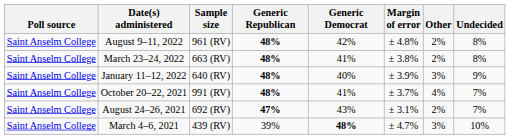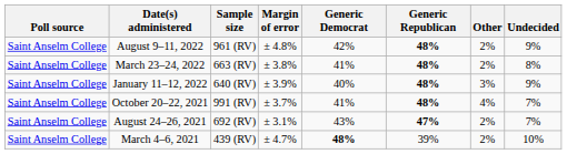 <table class="wikitable" style="font-size:90%;text-align:center;">
 <tr valign=bottom>
 <th>Poll source</th>
 <th>Date(s)<br>administered</th>
 <th>Sample<br>size</th>
+<th>Margin<br>of error</th>
+<th style="width:100px;">Generic<br>Democrat</th>
 <th style="width:100px;">Generic<br>Republican</th>
-<th style="width:100px;">Generic<br>Democrat</th>
-<th>Margin<br>of error</th>
 <th>Other</th>
 <th>Undecided</th>
 </tr>
 <tr>
 <td style="text-align:left;"><a href='#'>Saint Anselm College</a></td>
 <td>August 9–11, 2022</td>
 <td>961 (RV)</td>
+<td>± 4.8%</td>
+<td>42%</td>
 <td><strong>48%</strong></td>
-<td>42%</td>
-<td>± 4.8%</td>
 <td>2%</td>
-<td>8%</td>
+<td>9%</td>
 </tr>
 <tr>
 <td style="text-align:left;"><a href='#'>Saint Anselm College</a></td>
 <td>March 23–24, 2022</td>
 <td>663 (RV)</td>
+<td>± 3.8%</td>
+<td>41%</td>
 <td><strong>48%</strong></td>
-<td>41%</td>
-<td>± 3.8%</td>
 <td>2%</td>
 <td>8%</td>
 </tr>
 <tr>
 <td style="text-align:left;"><a href='#'>Saint Anselm College</a></td>
 <td>January 11–12, 2022</td>
 <td>640 (RV)</td>
+<td>± 3.9%</td>
+<td>40%</td>
 <td><strong>48%</strong></td>
-<td>40%</td>
-<td>± 3.9%</td>
 <td>3%</td>
 <td>9%</td>
 </tr>
 <tr>
 <td style="text-align:left;"><a href='#'>Saint Anselm College</a></td>
 <td>October 20–22, 2021</td>
 <td>991 (RV)</td>
+<td>± 3.7%</td>
+<td>41%</td>
 <td><strong>48%</strong></td>
-<td>41%</td>
-<td>± 3.7%</td>
 <td>4%</td>
 <td>7%</td>
 </tr>
 <tr>
 <td style="text-align:left;"><a href='#'>Saint Anselm College</a></td>
 <td>August 24–26, 2021</td>
 <td>692 (RV)</td>
+<td>± 3.1%</td>
+<td>43%</td>
 <td><strong>47%</strong></td>
-<td>43%</td>
-<td>± 3.1%</td>
 <td>2%</td>
 <td>7%</td>
 </tr>
 <tr>
 <td style="text-align:left;"><a href='#'>Saint Anselm College</a></td>
 <td>March 4–6, 2021</td>
 <td>439 (RV)</td>
+<td>± 4.7%</td>
+<td><strong>48%</strong></td>
 <td>39%</td>
-<td><strong>48%</strong></td>
-<td>± 4.7%</td>
-<td>3%</td>
+<td>2%</td>
 <td>10%</td>
 </tr>
 </table>
